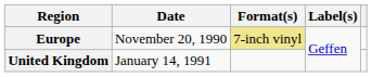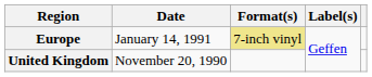 <table class="wikitable plainrowheaders">
 <tr>
 <th scope="col">Region</th>
 <th scope="col">Date</th>
 <th scope="col">Format(s)</th>
 <th scope="col">Label(s)</th>
 <th scope="col"></th>
 </tr>
 <tr>
 <th scope="row">Europe</th>
-<td>November 20, 1990</td>
+<td>January 14, 1991</td>
 <td style="background: khaki;">7-inch vinyl</td>
 <td rowspan="2"><a href='#'>Geffen</a></td>
 <td></td>
 </tr>
 <tr>
 <th scope="row">United Kingdom</th>
-<td>January 14, 1991</td>
+<td>November 20, 1990</td>
 <td></td>
 <td></td>
 </tr>
 </table>
